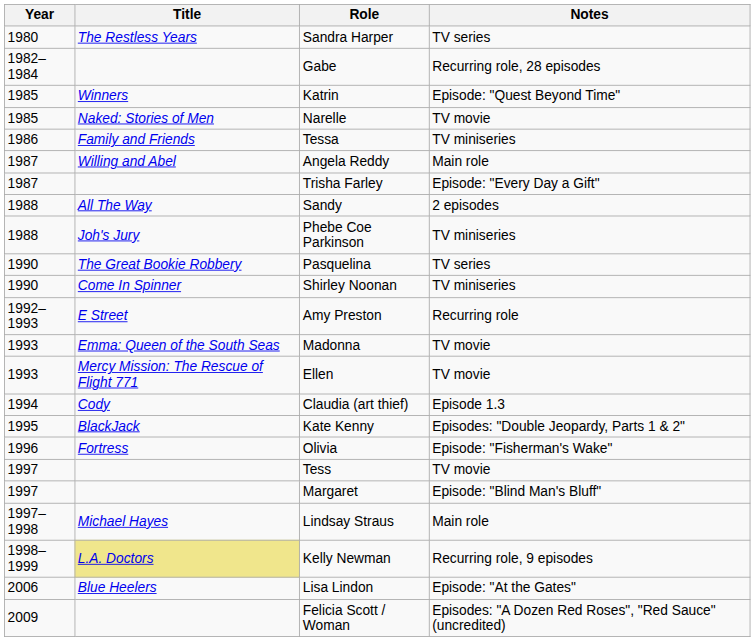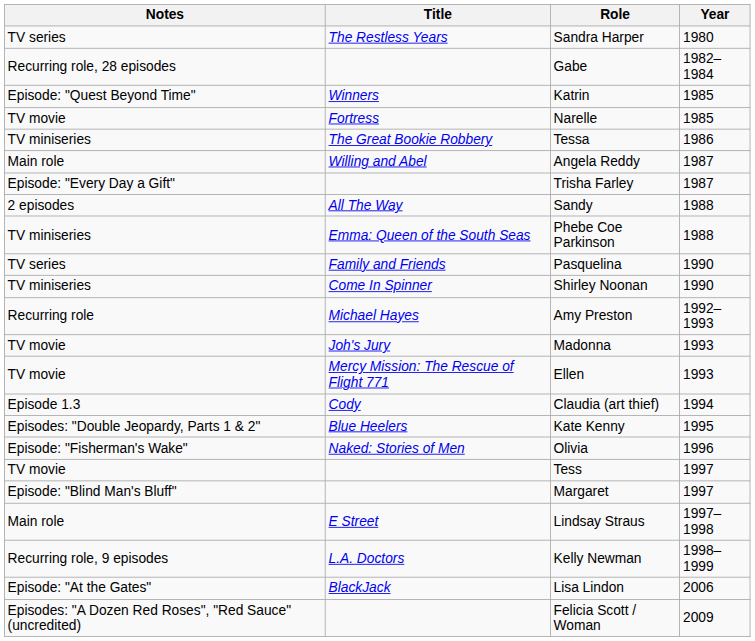 <table class="wikitable sortable">
 <tr>
-<th>Year</th>
+<th class="unsortable">Notes</th>
 <th>Title</th>
 <th>Role</th>
-<th class="unsortable">Notes</th>
+<th>Year</th>
 </tr>
 <tr>
-<td>1980</td>
+<td>TV series</td>
 <td><em><a href='#'>The Restless Years</a></em></td>
 <td>Sandra Harper</td>
-<td>TV series</td>
+<td>1980</td>
 </tr>
 <tr>
-<td>1982–1984</td>
+<td>Recurring role, 28 episodes</td>
 <td><em></em></td>
 <td>Gabe</td>
-<td>Recurring role, 28 episodes</td>
+<td>1982–1984</td>
 </tr>
 <tr>
-<td>1985</td>
+<td>Episode: "Quest Beyond Time"</td>
 <td><em><a href='#'>Winners</a></em></td>
 <td>Katrin</td>
-<td>Episode: "Quest Beyond Time"</td>
+<td>1985</td>
 </tr>
 <tr>
+<td>TV movie</td>
+<td><em><a href='#'>Fortress</a></em></td>
+<td>Narelle</td>
 <td>1985</td>
-<td><em><a href='#'>Naked: Stories of Men</a></em></td>
-<td>Narelle</td>
-<td>TV movie</td>
 </tr>
 <tr>
+<td>TV miniseries</td>
+<td><em><a href='#'>The Great Bookie Robbery</a></em></td>
+<td>Tessa</td>
 <td>1986</td>
-<td><em><a href='#'>Family and Friends</a></em></td>
-<td>Tessa</td>
-<td>TV miniseries</td>
 </tr>
 <tr>
-<td>1987</td>
+<td>Main role</td>
 <td><em><a href='#'>Willing and Abel</a></em></td>
 <td>Angela Reddy</td>
-<td>Main role</td>
+<td>1987</td>
 </tr>
 <tr>
-<td>1987</td>
+<td>Episode: "Every Day a Gift"</td>
 <td><em></em></td>
 <td>Trisha Farley</td>
-<td>Episode: "Every Day a Gift"</td>
+<td>1987</td>
 </tr>
 <tr>
-<td>1988</td>
+<td>2 episodes</td>
 <td><em><a href='#'>All The Way</a></em></td>
 <td>Sandy</td>
-<td>2 episodes</td>
+<td>1988</td>
 </tr>
 <tr>
+<td>TV miniseries</td>
+<td><em><a href='#'>Emma: Queen of the South Seas</a></em></td>
+<td>Phebe Coe Parkinson</td>
 <td>1988</td>
-<td><em><a href='#'>Joh's Jury</a></em></td>
-<td>Phebe Coe Parkinson</td>
-<td>TV miniseries</td>
 </tr>
 <tr>
+<td>TV series</td>
+<td><em><a href='#'>Family and Friends</a></em></td>
+<td>Pasquelina</td>
 <td>1990</td>
-<td><em><a href='#'>The Great Bookie Robbery</a></em></td>
-<td>Pasquelina</td>
-<td>TV series</td>
 </tr>
 <tr>
-<td>1990</td>
+<td>TV miniseries</td>
 <td><em><a href='#'>Come In Spinner</a></em></td>
 <td>Shirley Noonan</td>
-<td>TV miniseries</td>
+<td>1990</td>
 </tr>
 <tr>
+<td>Recurring role</td>
+<td><em><a href='#'>Michael Hayes</a></em></td>
+<td>Amy Preston</td>
 <td>1992–1993</td>
-<td><em><a href='#'>E Street</a></em></td>
-<td>Amy Preston</td>
-<td>Recurring role</td>
 </tr>
 <tr>
+<td>TV movie</td>
+<td><em><a href='#'>Joh's Jury</a></em></td>
+<td>Madonna</td>
 <td>1993</td>
-<td><em><a href='#'>Emma: Queen of the South Seas</a></em></td>
-<td>Madonna</td>
-<td>TV movie</td>
 </tr>
 <tr>
-<td>1993</td>
+<td>TV movie</td>
 <td><em><a href='#'>Mercy Mission: The Rescue of Flight 771</a></em></td>
 <td>Ellen</td>
-<td>TV movie</td>
+<td>1993</td>
 </tr>
 <tr>
-<td>1994</td>
+<td>Episode 1.3</td>
 <td><em><a href='#'>Cody</a></em></td>
 <td>Claudia (art thief)</td>
-<td>Episode 1.3</td>
+<td>1994</td>
 </tr>
 <tr>
+<td>Episodes: "Double Jeopardy, Parts 1 & 2"</td>
+<td><em><a href='#'>Blue Heelers</a></em></td>
+<td>Kate Kenny</td>
 <td>1995</td>
-<td><em><a href='#'>BlackJack</a></em></td>
-<td>Kate Kenny</td>
-<td>Episodes: "Double Jeopardy, Parts 1 & 2"</td>
 </tr>
 <tr>
+<td>Episode: "Fisherman's Wake"</td>
+<td><em><a href='#'>Naked: Stories of Men</a></em></td>
+<td>Olivia</td>
 <td>1996</td>
-<td><em><a href='#'>Fortress</a></em></td>
-<td>Olivia</td>
-<td>Episode: "Fisherman's Wake"</td>
 </tr>
 <tr>
-<td>1997</td>
+<td>TV movie</td>
 <td><em></em></td>
 <td>Tess</td>
-<td>TV movie</td>
+<td>1997</td>
 </tr>
 <tr>
-<td>1997</td>
+<td>Episode: "Blind Man's Bluff"</td>
 <td><em></em></td>
 <td>Margaret</td>
-<td>Episode: "Blind Man's Bluff"</td>
+<td>1997</td>
 </tr>
 <tr>
+<td>Main role</td>
+<td><em><a href='#'>E Street</a></em></td>
+<td>Lindsay Straus</td>
 <td>1997–1998</td>
-<td><em><a href='#'>Michael Hayes</a></em></td>
-<td>Lindsay Straus</td>
-<td>Main role</td>
 </tr>
 <tr>
+<td>Recurring role, 9 episodes</td>
+<td><em><a href='#'>L.A. Doctors</a></em></td>
+<td>Kelly Newman</td>
 <td>1998–1999</td>
-<td style="background: khaki;"><em><a href='#'>L.A. Doctors</a></em></td>
-<td>Kelly Newman</td>
-<td>Recurring role, 9 episodes</td>
 </tr>
 <tr>
+<td>Episode: "At the Gates"</td>
+<td><em><a href='#'>BlackJack</a></em></td>
+<td>Lisa Lindon</td>
 <td>2006</td>
-<td><em><a href='#'>Blue Heelers</a></em></td>
-<td>Lisa Lindon</td>
-<td>Episode: "At the Gates"</td>
 </tr>
 <tr>
-<td>2009</td>
+<td>Episodes: "A Dozen Red Roses", "Red Sauce" (uncredited)</td>
 <td><em></em></td>
 <td>Felicia Scott / Woman</td>
-<td>Episodes: "A Dozen Red Roses", "Red Sauce" (uncredited)</td>
+<td>2009</td>
 </tr>
 </table>
